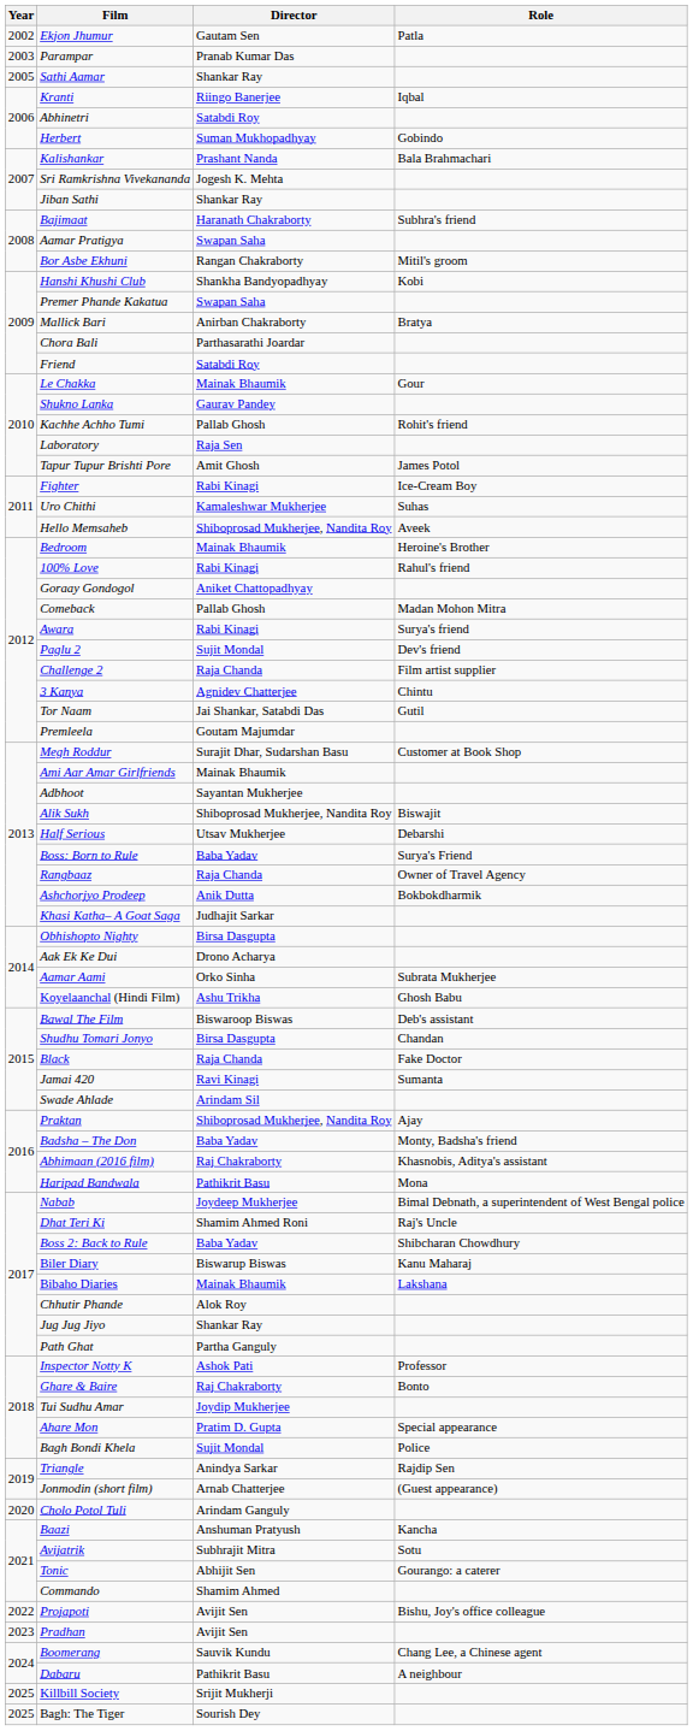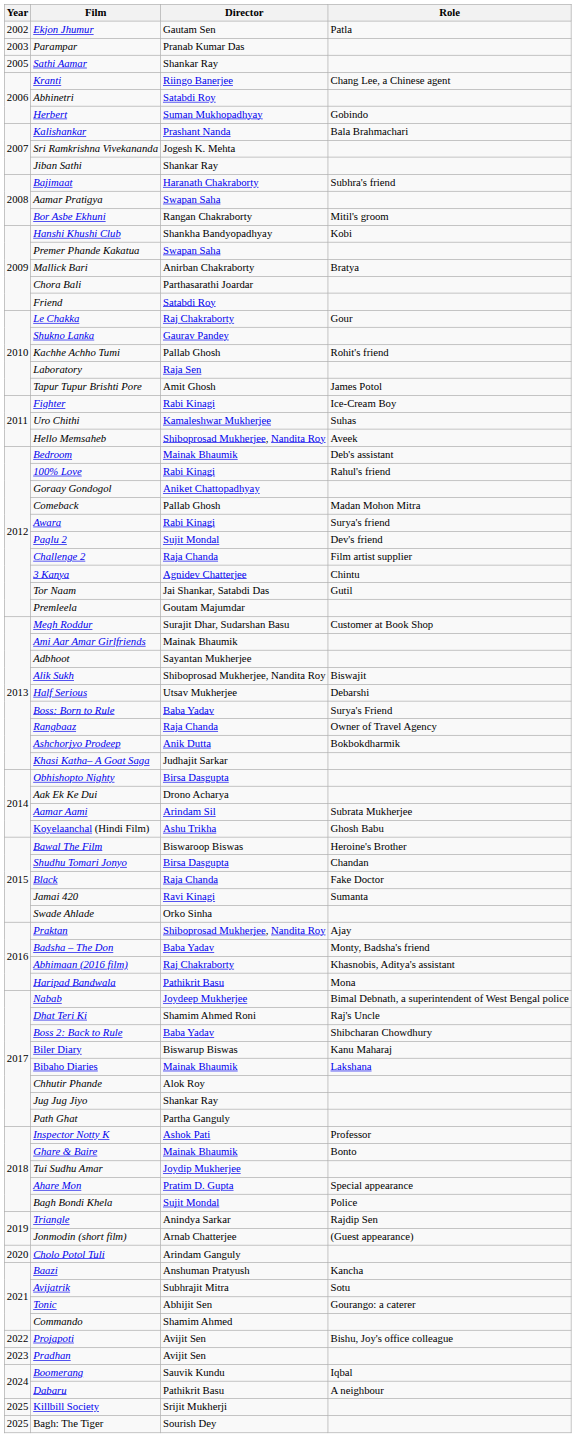 <table class="wikitable sortable">
 <tr>
 <th>Year</th>
 <th>Film</th>
 <th>Director</th>
 <th>Role</th>
 </tr>
 <tr>
 <td>2002</td>
 <td><em><a href='#'>Ekjon Jhumur</a></em></td>
 <td>Gautam Sen</td>
 <td>Patla</td>
 </tr>
 <tr>
 <td>2003</td>
 <td><em>Parampar</em></td>
 <td>Pranab Kumar Das</td>
 <td></td>
 </tr>
 <tr>
 <td>2005</td>
 <td><em><a href='#'>Sathi Aamar</a></em></td>
 <td>Shankar Ray</td>
 <td></td>
 </tr>
 <tr>
 <td rowspan="3">2006</td>
 <td><em><a href='#'>Kranti</a></em></td>
 <td><a href='#'>Riingo Banerjee</a></td>
-<td>Iqbal</td>
+<td>Chang Lee, a Chinese agent</td>
 </tr>
 <tr>
 <td><em>Abhinetri</em></td>
 <td><a href='#'>Satabdi Roy</a></td>
 <td></td>
 </tr>
 <tr>
 <td><em><a href='#'>Herbert</a></em></td>
 <td><a href='#'>Suman Mukhopadhyay</a></td>
 <td>Gobindo</td>
 </tr>
 <tr>
 <td rowspan="3">2007</td>
 <td><em><a href='#'>Kalishankar</a></em></td>
 <td><a href='#'>Prashant Nanda</a></td>
 <td>Bala Brahmachari</td>
 </tr>
 <tr>
 <td><em>Sri Ramkrishna Vivekananda</em></td>
 <td>Jogesh K. Mehta</td>
 <td></td>
 </tr>
 <tr>
 <td><em>Jiban Sathi</em></td>
 <td>Shankar Ray</td>
 <td></td>
 </tr>
 <tr>
 <td rowspan="3">2008</td>
 <td><em><a href='#'>Bajimaat</a></em></td>
 <td><a href='#'>Haranath Chakraborty</a></td>
 <td>Subhra's friend</td>
 </tr>
 <tr>
 <td><em>Aamar Pratigya</em></td>
 <td><a href='#'>Swapan Saha</a></td>
 <td></td>
 </tr>
 <tr>
 <td><em><a href='#'>Bor Asbe Ekhuni</a></em></td>
 <td>Rangan Chakraborty</td>
 <td>Mitil's groom</td>
 </tr>
 <tr>
 <td rowspan="5">2009</td>
 <td><em><a href='#'>Hanshi Khushi Club</a></em></td>
 <td>Shankha Bandyopadhyay</td>
 <td>Kobi</td>
 </tr>
 <tr>
 <td><em>Premer Phande Kakatua</em></td>
 <td><a href='#'>Swapan Saha</a></td>
 <td></td>
 </tr>
 <tr>
 <td><em>Mallick Bari</em></td>
 <td>Anirban Chakraborty</td>
 <td>Bratya</td>
 </tr>
 <tr>
 <td><em>Chora Bali</em></td>
 <td>Parthasarathi Joardar</td>
 <td></td>
 </tr>
 <tr>
 <td><em>Friend</em></td>
 <td><a href='#'>Satabdi Roy</a></td>
 <td></td>
 </tr>
 <tr>
 <td rowspan="5">2010</td>
 <td><em><a href='#'>Le Chakka</a></em></td>
-<td><a href='#'>Mainak Bhaumik</a></td>
+<td><a href='#'>Raj Chakraborty</a></td>
 <td>Gour</td>
 </tr>
 <tr>
 <td><em><a href='#'>Shukno Lanka</a></em></td>
 <td><a href='#'>Gaurav Pandey</a></td>
 <td></td>
 </tr>
 <tr>
 <td><em>Kachhe Achho Tumi</em></td>
 <td>Pallab Ghosh</td>
 <td>Rohit's friend</td>
 </tr>
 <tr>
 <td><em>Laboratory</em></td>
 <td><a href='#'>Raja Sen</a></td>
 <td></td>
 </tr>
 <tr>
 <td><em>Tapur Tupur Brishti Pore</em></td>
 <td>Amit Ghosh</td>
 <td>James Potol</td>
 </tr>
 <tr>
 <td rowspan="3">2011</td>
 <td><em><a href='#'>Fighter</a></em></td>
 <td><a href='#'>Rabi Kinagi</a></td>
 <td>Ice-Cream Boy</td>
 </tr>
 <tr>
 <td><em>Uro Chithi</em></td>
 <td><a href='#'>Kamaleshwar Mukherjee</a></td>
 <td>Suhas</td>
 </tr>
 <tr>
 <td><em>Hello Memsaheb</em></td>
 <td><a href='#'>Shiboprosad Mukherjee</a>, <a href='#'>Nandita Roy</a></td>
 <td>Aveek</td>
 </tr>
 <tr>
 <td rowspan="10">2012</td>
 <td><em><a href='#'>Bedroom</a></em></td>
 <td><a href='#'>Mainak Bhaumik</a></td>
-<td>Heroine's Brother</td>
+<td>Deb's assistant</td>
 </tr>
 <tr>
 <td><em><a href='#'>100% Love</a></em></td>
 <td><a href='#'>Rabi Kinagi</a></td>
 <td>Rahul's friend</td>
 </tr>
 <tr>
 <td><em>Goraay Gondogol</em></td>
 <td><a href='#'>Aniket Chattopadhyay</a></td>
 <td></td>
 </tr>
 <tr>
 <td><em>Comeback</em></td>
 <td>Pallab Ghosh</td>
 <td>Madan Mohon Mitra</td>
 </tr>
 <tr>
 <td><em><a href='#'>Awara</a></em></td>
 <td><a href='#'>Rabi Kinagi</a></td>
 <td>Surya's friend</td>
 </tr>
 <tr>
 <td><em><a href='#'>Paglu 2</a></em></td>
 <td><a href='#'>Sujit Mondal</a></td>
 <td>Dev's friend</td>
 </tr>
 <tr>
 <td><em><a href='#'>Challenge 2</a></em></td>
 <td><a href='#'>Raja Chanda</a></td>
 <td>Film artist supplier</td>
 </tr>
 <tr>
 <td><em><a href='#'>3 Kanya</a></em></td>
 <td><a href='#'>Agnidev Chatterjee</a></td>
 <td>Chintu</td>
 </tr>
 <tr>
 <td><em>Tor Naam</em></td>
 <td>Jai Shankar, Satabdi Das</td>
 <td>Gutil</td>
 </tr>
 <tr>
 <td><em>Premleela</em></td>
 <td>Goutam Majumdar</td>
 <td></td>
 </tr>
 <tr>
 <td rowspan="9">2013</td>
 <td><em><a href='#'>Megh Roddur</a></em></td>
 <td>Surajit Dhar, Sudarshan Basu</td>
 <td>Customer at Book Shop</td>
 </tr>
 <tr>
 <td><em><a href='#'>Ami Aar Amar Girlfriends</a></em></td>
 <td>Mainak Bhaumik</td>
 <td></td>
 </tr>
 <tr>
 <td><em>Adbhoot</em></td>
 <td>Sayantan Mukherjee</td>
 <td></td>
 </tr>
 <tr>
 <td><em><a href='#'>Alik Sukh</a></em></td>
 <td>Shiboprosad Mukherjee, Nandita Roy</td>
 <td>Biswajit</td>
 </tr>
 <tr>
 <td><em><a href='#'>Half Serious</a></em></td>
 <td>Utsav Mukherjee</td>
 <td>Debarshi</td>
 </tr>
 <tr>
 <td><em><a href='#'>Boss: Born to Rule</a></em></td>
 <td><a href='#'>Baba Yadav</a></td>
 <td>Surya's Friend</td>
 </tr>
 <tr>
 <td><em><a href='#'>Rangbaaz</a></em></td>
 <td><a href='#'>Raja Chanda</a></td>
 <td>Owner of Travel Agency</td>
 </tr>
 <tr>
 <td><em><a href='#'>Ashchorjyo Prodeep</a></em></td>
 <td><a href='#'>Anik Dutta</a></td>
 <td>Bokbokdharmik</td>
 </tr>
 <tr>
 <td><em><a href='#'>Khasi Katha– A Goat Saga</a></em></td>
 <td>Judhajit Sarkar</td>
 <td></td>
 </tr>
 <tr>
 <td rowspan="4">2014</td>
 <td><em><a href='#'>Obhishopto Nighty</a></em></td>
 <td><a href='#'>Birsa Dasgupta</a></td>
 <td></td>
 </tr>
 <tr>
 <td><em>Aak Ek Ke Dui</em></td>
 <td>Drono Acharya</td>
 <td></td>
 </tr>
 <tr>
 <td><em><a href='#'>Aamar Aami</a></em></td>
-<td>Orko Sinha</td>
+<td><a href='#'>Arindam Sil</a></td>
 <td>Subrata Mukherjee</td>
 </tr>
 <tr>
 <td><a href='#'>Koyelaanchal</a> (Hindi Film)</td>
 <td><a href='#'>Ashu Trikha</a></td>
 <td>Ghosh Babu</td>
 </tr>
 <tr>
 <td rowspan="5">2015</td>
 <td><em><a href='#'>Bawal The Film</a></em></td>
 <td>Biswaroop Biswas</td>
-<td>Deb's assistant</td>
+<td>Heroine's Brother</td>
 </tr>
 <tr>
 <td><em><a href='#'>Shudhu Tomari Jonyo</a></em></td>
 <td><a href='#'>Birsa Dasgupta</a></td>
 <td>Chandan</td>
 </tr>
 <tr>
 <td><em><a href='#'>Black</a></em></td>
 <td><a href='#'>Raja Chanda</a></td>
 <td>Fake Doctor</td>
 </tr>
 <tr>
 <td><em>Jamai 420</em></td>
 <td><a href='#'>Ravi Kinagi</a></td>
 <td>Sumanta</td>
 </tr>
 <tr>
 <td><em>Swade Ahlade</em></td>
-<td><a href='#'>Arindam Sil</a></td>
+<td>Orko Sinha</td>
 <td></td>
 </tr>
 <tr>
 <td rowspan="4">2016</td>
 <td><em><a href='#'>Praktan</a></em></td>
 <td><a href='#'>Shiboprosad Mukherjee</a>, <a href='#'>Nandita Roy</a></td>
 <td>Ajay</td>
 </tr>
 <tr>
 <td><em><a href='#'>Badsha – The Don</a></em></td>
 <td><a href='#'>Baba Yadav</a></td>
 <td>Monty, Badsha's friend</td>
 </tr>
 <tr>
 <td><em><a href='#'>Abhimaan (2016 film)</a></em></td>
 <td><a href='#'>Raj Chakraborty</a></td>
 <td>Khasnobis, Aditya's assistant</td>
 </tr>
 <tr>
 <td><em><a href='#'>Haripad Bandwala</a></em></td>
 <td><a href='#'>Pathikrit Basu</a></td>
 <td>Mona</td>
 </tr>
 <tr>
 <td rowspan="8">2017</td>
 <td><em><a href='#'>Nabab</a></em></td>
 <td><a href='#'>Joydeep Mukherjee</a></td>
 <td>Bimal Debnath, a superintendent of West Bengal police</td>
 </tr>
 <tr>
 <td><em><a href='#'>Dhat Teri Ki</a></em></td>
 <td>Shamim Ahmed Roni</td>
 <td>Raj's Uncle</td>
 </tr>
 <tr>
 <td><em><a href='#'>Boss 2: Back to Rule</a></em></td>
 <td><a href='#'>Baba Yadav</a></td>
 <td>Shibcharan Chowdhury</td>
 </tr>
 <tr>
 <td><a href='#'>Biler Diary</a></td>
 <td>Biswarup Biswas</td>
 <td>Kanu Maharaj</td>
 </tr>
 <tr>
 <td><a href='#'>Bibaho Diaries</a></td>
 <td><a href='#'>Mainak Bhaumik</a></td>
 <td><a href='#'>Lakshana</a></td>
 </tr>
 <tr>
 <td><em>Chhutir Phande</em></td>
 <td>Alok Roy</td>
 <td></td>
 </tr>
 <tr>
 <td><em>Jug Jug Jiyo</em></td>
 <td>Shankar Ray</td>
 <td></td>
 </tr>
 <tr>
 <td><em>Path Ghat</em></td>
 <td>Partha Ganguly</td>
 <td></td>
 </tr>
 <tr>
 <td rowspan="5">2018</td>
 <td><em><a href='#'>Inspector Notty K</a></em></td>
 <td><a href='#'>Ashok Pati</a></td>
 <td>Professor</td>
 </tr>
 <tr>
 <td><em><a href='#'>Ghare & Baire</a></em></td>
-<td><a href='#'>Raj Chakraborty</a></td>
+<td><a href='#'>Mainak Bhaumik</a></td>
 <td>Bonto</td>
 </tr>
 <tr>
 <td><em>Tui Sudhu Amar</em></td>
 <td><a href='#'>Joydip Mukherjee</a></td>
 <td></td>
 </tr>
 <tr>
 <td><em><a href='#'>Ahare Mon</a></em></td>
 <td><a href='#'>Pratim D. Gupta</a></td>
 <td>Special appearance</td>
 </tr>
 <tr>
 <td><em>Bagh Bondi Khela</em></td>
 <td><a href='#'>Sujit Mondal</a></td>
 <td>Police</td>
 </tr>
 <tr>
 <td rowspan="2">2019</td>
 <td><em><a href='#'>Triangle</a></em></td>
 <td>Anindya Sarkar</td>
 <td>Rajdip Sen</td>
 </tr>
 <tr>
 <td><em>Jonmodin (short film)</em></td>
 <td>Arnab Chatterjee</td>
 <td>(Guest appearance)</td>
 </tr>
 <tr>
 <td>2020</td>
 <td><em><a href='#'>Cholo Potol Tuli</a></em></td>
 <td>Arindam Ganguly</td>
 <td></td>
 </tr>
 <tr>
 <td rowspan="4">2021</td>
 <td><em><a href='#'>Baazi</a></em></td>
 <td>Anshuman Pratyush</td>
 <td>Kancha</td>
 </tr>
 <tr>
 <td><em><a href='#'>Avijatrik</a></em></td>
 <td>Subhrajit Mitra</td>
 <td>Sotu</td>
 </tr>
 <tr>
 <td><em><a href='#'>Tonic</a></em></td>
 <td>Abhijit Sen</td>
 <td>Gourango: a caterer</td>
 </tr>
 <tr>
 <td><em>Commando</em></td>
 <td>Shamim Ahmed</td>
 <td></td>
 </tr>
 <tr>
 <td>2022</td>
 <td><em><a href='#'>Projapoti</a></em></td>
 <td>Avijit Sen</td>
 <td>Bishu, Joy's office colleague</td>
 </tr>
 <tr>
 <td>2023</td>
 <td><em><a href='#'>Pradhan</a></em></td>
 <td>Avijit Sen</td>
 <td></td>
 </tr>
 <tr>
 <td rowspan="2">2024</td>
 <td><em><a href='#'>Boomerang</a></em></td>
 <td>Sauvik Kundu</td>
-<td>Chang Lee, a Chinese agent</td>
+<td>Iqbal</td>
 </tr>
 <tr>
 <td><em><a href='#'>Dabaru</a></em></td>
 <td>Pathikrit Basu</td>
 <td>A neighbour</td>
 </tr>
 <tr>
 <td>2025</td>
 <td><a href='#'>Killbill Society</a></td>
 <td>Srijit Mukherji</td>
 <td></td>
 </tr>
 <tr>
 <td>2025</td>
 <td>Bagh: The Tiger</td>
 <td>Sourish Dey</td>
 </tr>
 </table>
